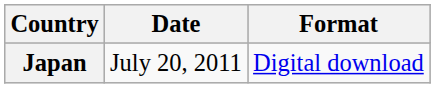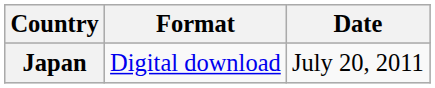 <table class="wikitable plainrowheaders">
 <tr>
 <th scope="col">Country</th>
+<th scope="col">Format</th>
 <th scope="col">Date</th>
-<th scope="col">Format</th>
 </tr>
 <tr>
 <th scope="row">Japan</th>
+<td><a href='#'>Digital download</a></td>
 <td>July 20, 2011</td>
-<td><a href='#'>Digital download</a></td>
 </tr>
 </table>
